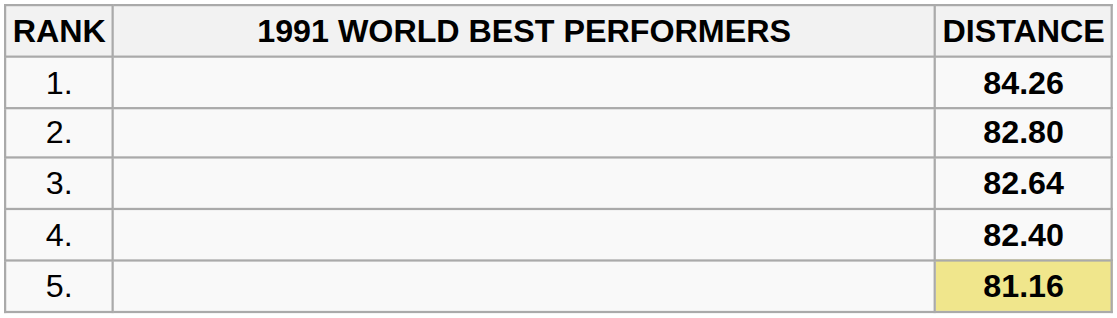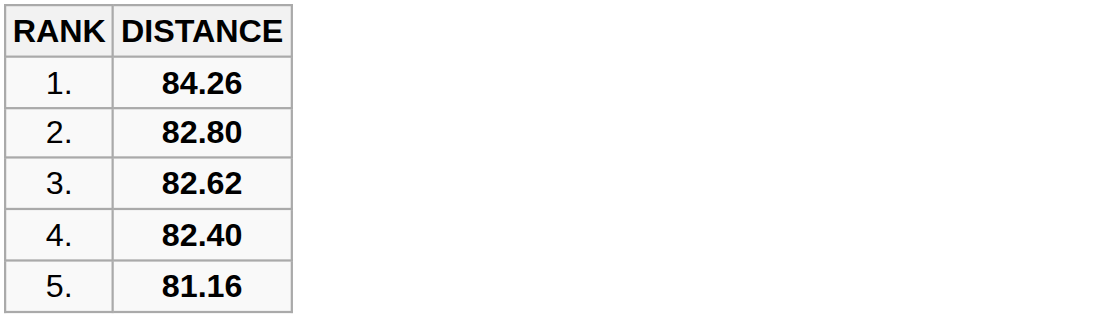 <table class="wikitable" style="border-collapse: collapse; font-size: 90%;">
 <tr>
 <th>RANK</th>
-<th align="center" style="width: 25em">1991 WORLD BEST PERFORMERS</th>
 <th align="center" style="width: 5em">DISTANCE</th>
 </tr>
 <tr>
 <td align="center">1.</td>
-<td></td>
 <td align="center"><strong>84.26</strong></td>
 </tr>
 <tr>
 <td align="center">2.</td>
-<td></td>
 <td align="center"><strong>82.80</strong></td>
 </tr>
 <tr>
 <td align="center">3.</td>
-<td></td>
-<td align="center"><strong>82.64</strong></td>
+<td align="center"><strong>82.62</strong></td>
 </tr>
 <tr>
 <td align="center">4.</td>
-<td></td>
 <td align="center"><strong>82.40</strong></td>
 </tr>
 <tr>
 <td align="center">5.</td>
-<td></td>
-<td align="center" style="background: khaki;"><strong>81.16</strong></td>
+<td align="center"><strong>81.16</strong></td>
 </tr>
 </table>
